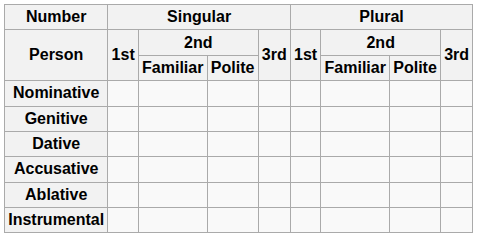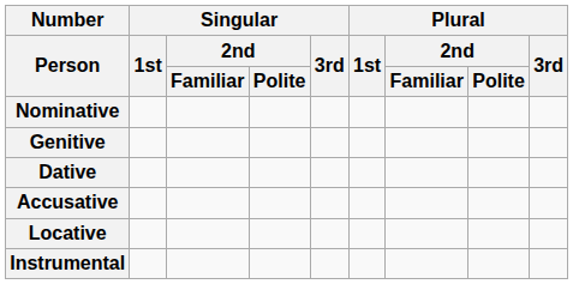 <table class="wikitable">
 <tr>
 <th>Number</th>
 <th colspan="4">Singular</th>
 <th colspan="4">Plural</th>
 </tr>
 <tr>
 <th rowspan="2">Person</th>
 <th rowspan="2">1st</th>
 <th colspan="2">2nd</th>
 <th rowspan="2">3rd</th>
 <th rowspan="2">1st</th>
 <th colspan="2">2nd</th>
 <th rowspan="2">3rd</th>
 </tr>
 <tr>
 <th>Familiar</th>
 <th>Polite</th>
 <th>Familiar</th>
 <th>Polite</th>
 </tr>
 <tr>
 <th>Nominative</th>
 <td></td>
 <td></td>
 <td></td>
 <td></td>
 <td></td>
 <td></td>
 <td></td>
 <td></td>
 </tr>
 <tr>
 <th>Genitive</th>
 <td><strong></strong></td>
 <td><strong></strong></td>
 <td></td>
 <td><strong></strong></td>
 <td></td>
 <td></td>
 <td></td>
 <td></td>
 </tr>
 <tr>
 <th>Dative</th>
 <td><strong></strong></td>
 <td><strong></strong></td>
 <td></td>
 <td><strong></strong></td>
 <td></td>
 <td></td>
 <td></td>
 <td></td>
 </tr>
 <tr>
 <th>Accusative</th>
 <td><strong></strong></td>
 <td><strong></strong></td>
 <td></td>
 <td><strong></strong></td>
 <td></td>
 <td></td>
 <td></td>
 <td></td>
 </tr>
 <tr>
-<th>Ablative</th>
-<td><strong></strong></td>
-<td><strong></strong></td>
+<th>Locative</th>
 <td></td>
-<td><strong></strong></td>
+<td></td>
+<td></td>
+<td></td>
 <td></td>
 <td></td>
 <td></td>
 <td></td>
 </tr>
 <tr>
 <th>Instrumental</th>
 <td><strong></strong></td>
 <td><strong></strong></td>
 <td></td>
 <td><strong></strong></td>
 <td></td>
 <td></td>
 <td></td>
 <td></td>
 </tr>
 </table>
